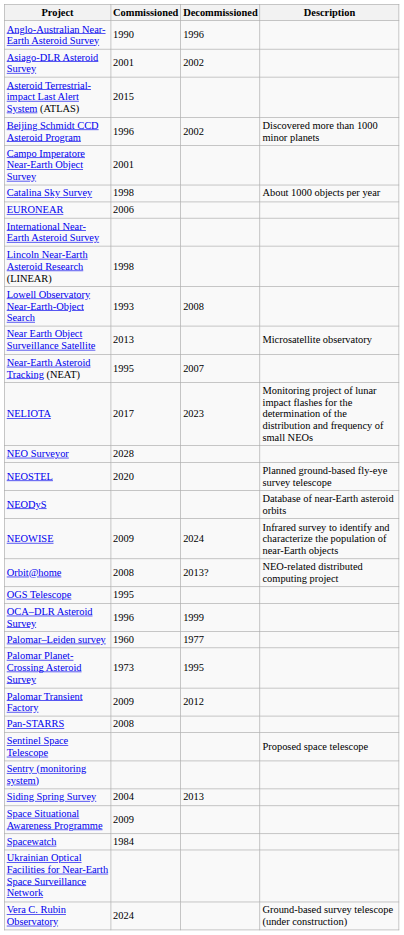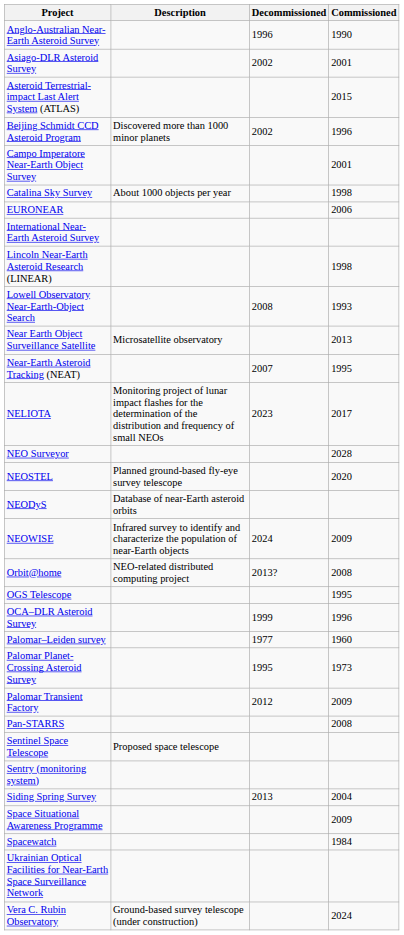 <table class="wikitable sortable">
 <tr>
 <th>Project</th>
+<th class=unsortable>Description</th>
+<th>Decommissioned</th>
 <th>Commissioned</th>
-<th>Decommissioned</th>
-<th class=unsortable>Description</th>
 </tr>
 <tr>
 <td><a href='#'>Anglo-Australian Near-Earth Asteroid Survey</a></td>
+<td></td>
+<td>1996</td>
 <td>1990</td>
-<td>1996</td>
-<td></td>
 </tr>
 <tr>
 <td><a href='#'>Asiago-DLR Asteroid Survey</a></td>
+<td></td>
+<td>2002</td>
 <td>2001</td>
-<td>2002</td>
-<td></td>
 </tr>
 <tr>
 <td><a href='#'>Asteroid Terrestrial-impact Last Alert System</a> (ATLAS)</td>
-<td>2015</td>
 <td></td>
 <td></td>
+<td>2015</td>
 </tr>
 <tr>
 <td><a href='#'>Beijing Schmidt CCD Asteroid Program</a></td>
+<td>Discovered more than 1000 minor planets</td>
+<td>2002</td>
 <td>1996</td>
-<td>2002</td>
-<td>Discovered more than 1000 minor planets</td>
 </tr>
 <tr>
 <td><a href='#'>Campo Imperatore Near-Earth Object Survey</a></td>
-<td>2001</td>
 <td></td>
 <td></td>
+<td>2001</td>
 </tr>
 <tr>
 <td><a href='#'>Catalina Sky Survey</a></td>
+<td>About 1000 objects per year</td>
+<td></td>
 <td>1998</td>
-<td></td>
-<td>About 1000 objects per year</td>
 </tr>
 <tr>
 <td><a href='#'>EURONEAR</a></td>
-<td>2006</td>
 <td></td>
 <td></td>
+<td>2006</td>
 </tr>
 <tr>
 <td><a href='#'>International Near-Earth Asteroid Survey</a></td>
 <td></td>
 <td></td>
 <td></td>
 </tr>
 <tr>
 <td><a href='#'>Lincoln Near-Earth Asteroid Research</a> (LINEAR)</td>
+<td></td>
+<td></td>
 <td>1998</td>
+</tr>
+<tr>
+<td><a href='#'>Lowell Observatory Near-Earth-Object Search</a></td>
+<td></td>
+<td>2008</td>
+<td>1993</td>
+</tr>
+<tr>
+<td><a href='#'>Near Earth Object Surveillance Satellite</a></td>
+<td>Microsatellite observatory</td>
+<td></td>
+<td>2013</td>
+</tr>
+<tr>
+<td><a href='#'>Near-Earth Asteroid Tracking</a> (NEAT)</td>
+<td></td>
+<td>2007</td>
+<td>1995</td>
+</tr>
+<tr>
+<td><a href='#'>NELIOTA</a></td>
+<td>Monitoring project of lunar impact flashes for the determination of the distribution and frequency of small NEOs</td>
+<td>2023</td>
+<td>2017</td>
+</tr>
+<tr>
+<td><a href='#'>NEO Surveyor</a></td>
+<td></td>
+<td></td>
+<td>2028</td>
+</tr>
+<tr>
+<td><a href='#'>NEOSTEL</a></td>
+<td>Planned ground-based fly-eye survey telescope</td>
+<td></td>
+<td>2020</td>
+</tr>
+<tr>
+<td><a href='#'>NEODyS</a></td>
+<td>Database of near-Earth asteroid orbits</td>
 <td></td>
 <td></td>
 </tr>
 <tr>
-<td><a href='#'>Lowell Observatory Near-Earth-Object Search</a></td>
-<td>1993</td>
-<td>2008</td>
-<td></td>
-</tr>
-<tr>
-<td><a href='#'>Near Earth Object Surveillance Satellite</a></td>
-<td>2013</td>
-<td></td>
-<td>Microsatellite observatory</td>
-</tr>
-<tr>
-<td><a href='#'>Near-Earth Asteroid Tracking</a> (NEAT)</td>
-<td>1995</td>
-<td>2007</td>
-<td></td>
-</tr>
-<tr>
-<td><a href='#'>NELIOTA</a></td>
-<td>2017</td>
-<td>2023</td>
-<td>Monitoring project of lunar impact flashes for the determination of the distribution and frequency of small NEOs</td>
-</tr>
-<tr>
-<td><a href='#'>NEO Surveyor</a></td>
-<td>2028</td>
-<td></td>
-<td></td>
-</tr>
-<tr>
-<td><a href='#'>NEOSTEL</a></td>
-<td>2020</td>
-<td></td>
-<td>Planned ground-based fly-eye survey telescope</td>
-</tr>
-<tr>
-<td><a href='#'>NEODyS</a></td>
-<td></td>
-<td></td>
-<td>Database of near-Earth asteroid orbits</td>
-</tr>
-<tr>
 <td><a href='#'>NEOWISE</a></td>
+<td>Infrared survey to identify and characterize the population of near-Earth objects</td>
+<td>2024</td>
 <td>2009</td>
-<td>2024</td>
-<td>Infrared survey to identify and characterize the population of near-Earth objects</td>
 </tr>
 <tr>
 <td><a href='#'>Orbit@home</a></td>
+<td>NEO-related distributed computing project</td>
+<td>2013?</td>
 <td>2008</td>
-<td>2013?</td>
-<td>NEO-related distributed computing project</td>
 </tr>
 <tr>
 <td><a href='#'>OGS Telescope</a></td>
-<td>1995</td>
 <td></td>
 <td></td>
+<td>1995</td>
 </tr>
 <tr>
 <td><a href='#'>OCA–DLR Asteroid Survey</a></td>
+<td></td>
+<td>1999</td>
 <td>1996</td>
-<td>1999</td>
-<td></td>
 </tr>
 <tr>
 <td><a href='#'>Palomar–Leiden survey</a></td>
+<td></td>
+<td>1977</td>
 <td>1960</td>
-<td>1977</td>
-<td></td>
 </tr>
 <tr>
 <td><a href='#'>Palomar Planet-Crossing Asteroid Survey</a></td>
+<td></td>
+<td>1995</td>
 <td>1973</td>
-<td>1995</td>
-<td></td>
 </tr>
 <tr>
 <td><a href='#'>Palomar Transient Factory</a></td>
+<td></td>
+<td>2012</td>
 <td>2009</td>
-<td>2012</td>
-<td></td>
 </tr>
 <tr>
 <td><a href='#'>Pan-STARRS</a></td>
-<td>2008</td>
 <td></td>
 <td></td>
+<td>2008</td>
 </tr>
 <tr>
 <td><a href='#'>Sentinel Space Telescope</a></td>
+<td>Proposed space telescope</td>
 <td></td>
 <td></td>
-<td>Proposed space telescope</td>
 </tr>
 <tr>
 <td><a href='#'>Sentry (monitoring system)</a></td>
 <td></td>
 <td></td>
 <td></td>
 </tr>
 <tr>
 <td><a href='#'>Siding Spring Survey</a></td>
+<td></td>
+<td>2013</td>
 <td>2004</td>
-<td>2013</td>
-<td></td>
 </tr>
 <tr>
 <td><a href='#'>Space Situational Awareness Programme</a></td>
-<td>2009</td>
 <td></td>
 <td></td>
+<td>2009</td>
 </tr>
 <tr>
 <td><a href='#'>Spacewatch</a></td>
-<td>1984</td>
 <td></td>
 <td></td>
+<td>1984</td>
 </tr>
 <tr>
 <td><a href='#'>Ukrainian Optical Facilities for Near-Earth Space Surveillance Network</a></td>
 <td></td>
 <td></td>
 <td></td>
 </tr>
 <tr>
 <td><a href='#'>Vera C. Rubin Observatory</a></td>
+<td>Ground-based survey telescope (under construction)</td>
+<td></td>
 <td>2024</td>
-<td></td>
-<td>Ground-based survey telescope (under construction)</td>
 </tr>
 </table>
